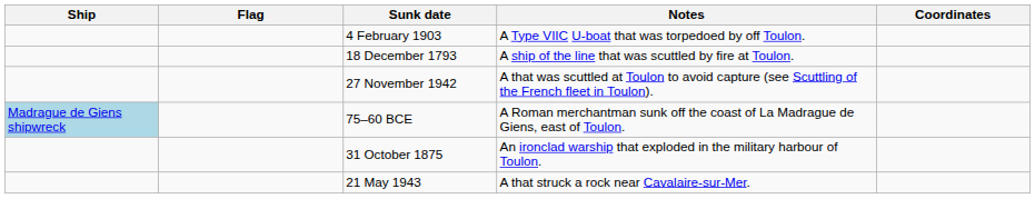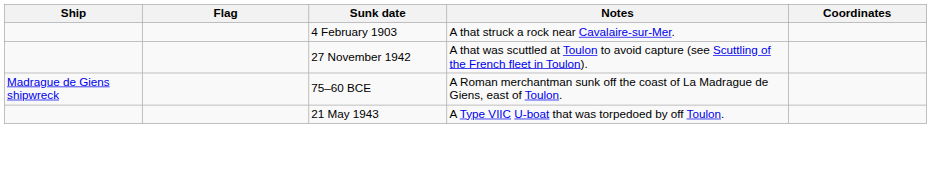 <table class=wikitable | style = "width:100%">
 <tr>
 <th style="width:15%">Ship</th>
 <th style="width:18%">Flag</th>
 <th style="width:15%">Sunk date</th>
 <th style="width:37%">Notes</th>
 <th style="width:15%">Coordinates</th>
 </tr>
 <tr>
 <td></td>
 <td></td>
 <td>4 February 1903</td>
-<td>A <a href='#'>Type VIIC</a> <a href='#'>U-boat</a> that was torpedoed by  off <a href='#'>Toulon</a>.</td>
-<td></td>
-</tr>
-<tr>
-<td></td>
-<td></td>
-<td>18 December 1793</td>
-<td>A <a href='#'>ship of the line</a> that was scuttled by fire at <a href='#'>Toulon</a>.</td>
+<td>A  that struck a rock near <a href='#'>Cavalaire-sur-Mer</a>.</td>
 <td></td>
 </tr>
 <tr>
 <td></td>
 <td></td>
 <td>27 November 1942</td>
 <td>A  that was scuttled at <a href='#'>Toulon</a> to avoid capture (see <a href='#'>Scuttling of the French fleet in Toulon</a>).</td>
 <td></td>
 </tr>
 <tr>
-<td style="background: lightblue;"><a href='#'>Madrague de Giens shipwreck</a></td>
+<td><a href='#'>Madrague de Giens shipwreck</a></td>
 <td></td>
 <td>75–60 BCE</td>
 <td>A Roman merchantman sunk off the coast of La Madrague de Giens, east of <a href='#'>Toulon</a>.</td>
 <td></td>
 </tr>
 <tr>
 <td></td>
 <td></td>
-<td>31 October 1875</td>
-<td>An <a href='#'>ironclad warship</a> that exploded in the military harbour of <a href='#'>Toulon</a>.</td>
-<td></td>
-</tr>
-<tr>
-<td></td>
-<td></td>
 <td>21 May 1943</td>
-<td>A  that struck a rock near <a href='#'>Cavalaire-sur-Mer</a>.</td>
+<td>A <a href='#'>Type VIIC</a> <a href='#'>U-boat</a> that was torpedoed by  off <a href='#'>Toulon</a>.</td>
 <td></td>
 </tr>
 </table>
